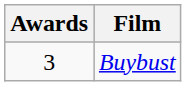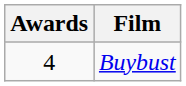 <table class="wikitable" rowspan=2 border=2 style="text-align:center;">
 <tr>
 <th>Awards</th>
 <th>Film</th>
 </tr>
 <tr>
-<td>3</td>
+<td>4</td>
 <td><em><a href='#'>Buybust</a></em></td>
 </tr>
 </table>
